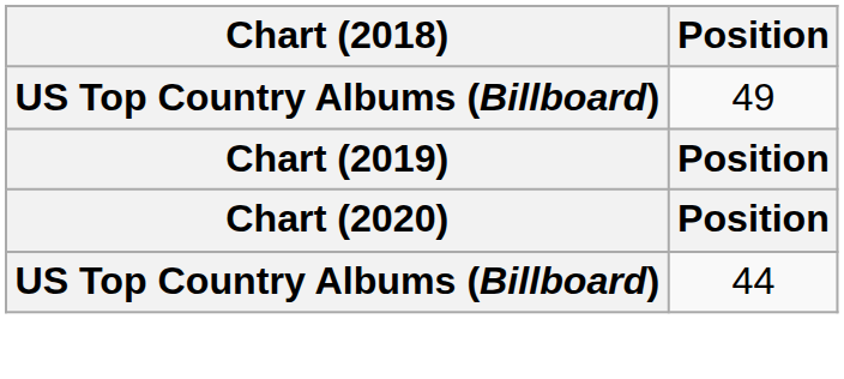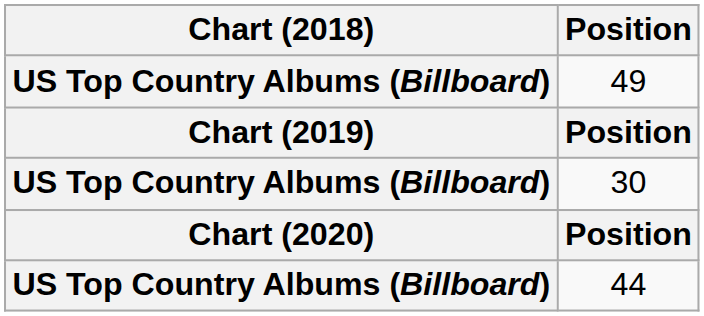 <table class="wikitable plainrowheaders" style="text-align:center">
 <tr>
 <th scope="col">Chart (2018)</th>
 <th scope="col">Position</th>
 </tr>
 <tr>
 <th scope="row">US Top Country Albums (<em>Billboard</em>)</th>
 <td>49</td>
 </tr>
 <tr>
 <th scope="col">Chart (2019)</th>
 <th scope="col">Position</th>
 </tr>
 <tr>
+<th scope="row">US Top Country Albums (<em>Billboard</em>)</th>
+<td>30</td>
+</tr>
+<tr>
 <th scope="col">Chart (2020)</th>
 <th scope="col">Position</th>
 </tr>
 <tr>
 <th scope="row">US Top Country Albums (<em>Billboard</em>)</th>
 <td>44</td>
 </tr>
 </table>
